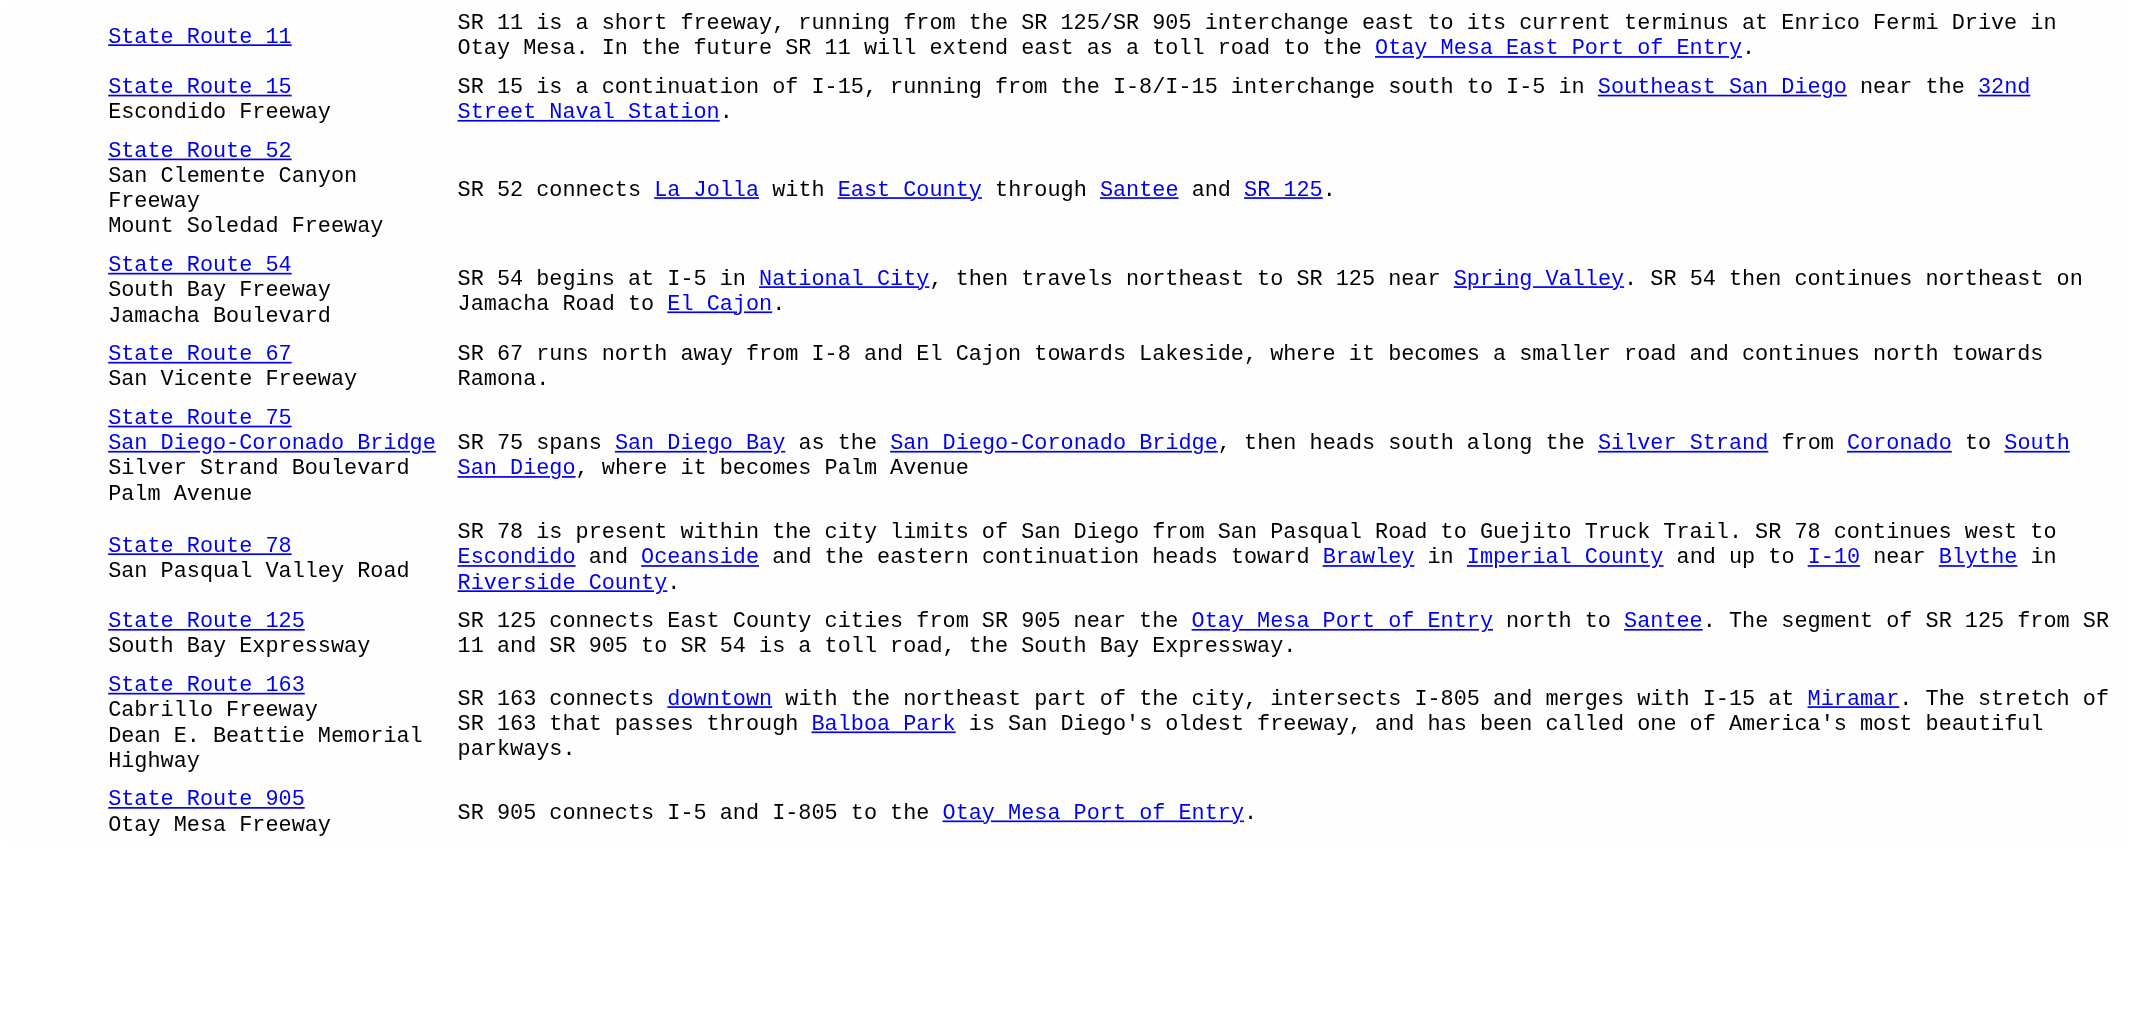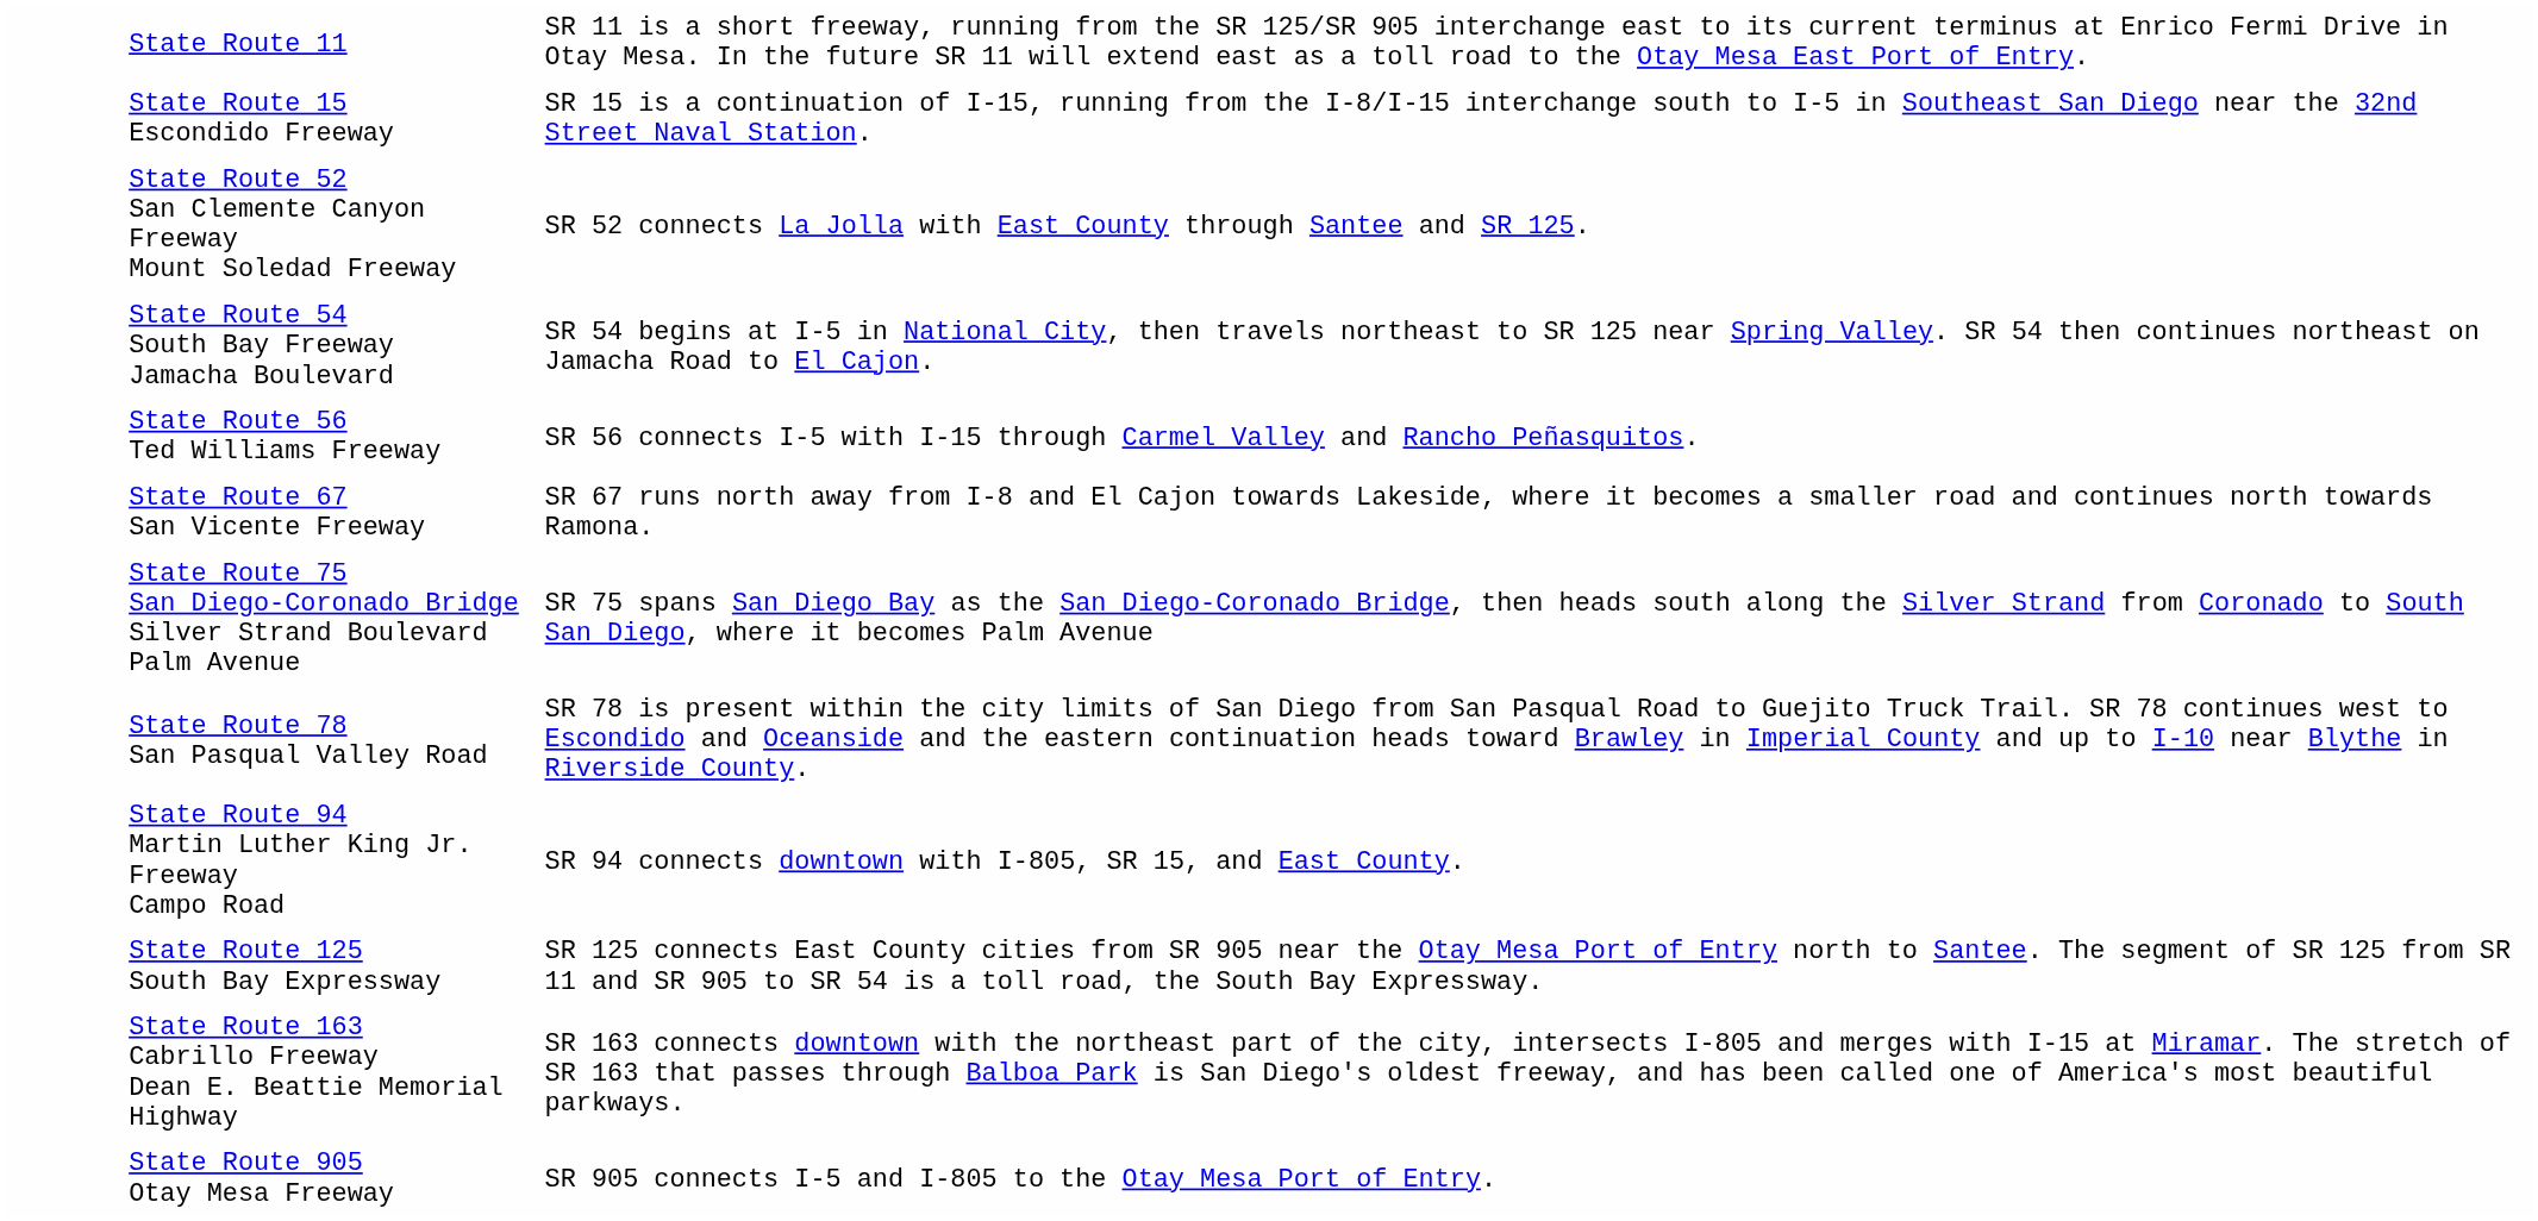 <table width="100%" cellpadding="4" cellspacing="0">
 <tr>
 <td style="width:50px; text-align:center" bgcolor="#FEFEFE"></td>
 <td style="width:200px; text-align:left" bgcolor="#FEFEFE"><a href='#'>State Route 11</a><br></td>
 <td bgcolor="#FEFEFE">SR 11 is a short freeway, running from the SR 125/SR 905 interchange east to its current terminus at Enrico Fermi Drive in Otay Mesa.  In the future SR 11 will extend east as a toll road to the <a href='#'>Otay Mesa East Port of Entry</a>.</td>
 </tr>
 <tr>
 <td style="width:50px; text-align:center" bgcolor="#FEFEFE"></td>
 <td style="width:200px; text-align:left" bgcolor="#FEFEFE"><a href='#'>State Route 15</a><br>Escondido Freeway</td>
 <td bgcolor="#FEFEFE">SR 15 is a continuation of I-15, running from the I-8/I-15 interchange south to I-5 in <a href='#'>Southeast San Diego</a> near the <a href='#'>32nd Street Naval Station</a>.</td>
 </tr>
 <tr>
 <td style="width:50px; text-align:center" bgcolor="#FEFEFE"></td>
 <td style="width:200px; text-align:left" bgcolor="#FEFEFE"><a href='#'>State Route 52</a><br>San Clemente Canyon Freeway<br>Mount Soledad Freeway</td>
 <td bgcolor="#FEFEFE">SR 52 connects <a href='#'>La Jolla</a> with <a href='#'>East County</a> through <a href='#'>Santee</a> and <a href='#'>SR 125</a>.</td>
 </tr>
 <tr>
 <td style="width:50px; text-align:center" bgcolor="#FEFEFE"></td>
 <td style="width:200px; text-align:left" bgcolor="#FEFEFE"><a href='#'>State Route 54</a><br>South Bay Freeway<br>Jamacha Boulevard</td>
 <td bgcolor="#FEFEFE">SR 54 begins at I-5 in <a href='#'>National City</a>, then travels northeast to SR 125 near <a href='#'>Spring Valley</a>. SR 54 then continues northeast on Jamacha Road to <a href='#'>El Cajon</a>.</td>
 </tr>
 <tr>
 <td style="width:50px; text-align:center" bgcolor="#FEFEFE"></td>
+<td style="width:200px; text-align:left" bgcolor="#FEFEFE"><a href='#'>State Route 56</a><br>Ted Williams Freeway</td>
+<td bgcolor="#FEFEFE">SR 56 connects I-5 with I-15 through <a href='#'>Carmel Valley</a> and <a href='#'>Rancho Peñasquitos</a>.</td>
+</tr>
+<tr>
+<td style="width:50px; text-align:center" bgcolor="#FEFEFE"></td>
 <td style="width:200px; text-align:left" bgcolor="#FEFEFE"><a href='#'>State Route 67</a><br>San Vicente Freeway</td>
 <td bgcolor="#FEFEFE">SR 67 runs north away from I-8 and El Cajon towards Lakeside, where it becomes a smaller road and continues north towards Ramona.</td>
 </tr>
 <tr>
 <td style="width:50px; text-align:center" bgcolor="#FEFEFE"></td>
 <td style="width:200px; text-align:left" bgcolor="#FEFEFE"><a href='#'>State Route 75</a><br><a href='#'>San Diego-Coronado Bridge</a><br>Silver Strand Boulevard<br>Palm Avenue</td>
 <td bgcolor="#FEFEFE">SR 75 spans <a href='#'>San Diego Bay</a> as the <a href='#'>San Diego-Coronado Bridge</a>, then heads south along the <a href='#'>Silver Strand</a> from <a href='#'>Coronado</a> to <a href='#'>South San Diego</a>, where it becomes Palm Avenue</td>
 </tr>
 <tr>
 <td style="width:50px; text-align:center" bgcolor="#FEFEFE"></td>
 <td style="width:200px; text-align:left" bgcolor="#FEFEFE"><a href='#'>State Route 78</a><br>San Pasqual Valley Road</td>
 <td bgcolor="#FEFEFE">SR 78 is present within the city limits of San Diego from San Pasqual Road to Guejito Truck Trail.  SR 78 continues west to <a href='#'>Escondido</a> and <a href='#'>Oceanside</a> and the eastern continuation heads toward <a href='#'>Brawley</a> in <a href='#'>Imperial County</a> and up to <a href='#'>I-10</a> near <a href='#'>Blythe</a> in <a href='#'>Riverside County</a>.</td>
+</tr>
+<tr>
+<td style="width:50px; text-align:center" bgcolor="#FEFEFE"></td>
+<td style="width:200px; text-align:left" bgcolor="#FEFEFE"><a href='#'>State Route 94</a><br>Martin Luther King Jr. Freeway<br>Campo Road</td>
+<td bgcolor="#FEFEFE">SR 94 connects <a href='#'>downtown</a> with I-805, SR 15, and <a href='#'>East County</a>.</td>
 </tr>
 <tr>
 <td style="width:50px; text-align:center" bgcolor="#FEFEFE"></td>
 <td style="width:200px; text-align:left" bgcolor="#FEFEFE"><a href='#'>State Route 125</a><br>South Bay Expressway</td>
 <td bgcolor="#FEFEFE">SR 125 connects East County cities from SR 905 near the <a href='#'>Otay Mesa Port of Entry</a> north to <a href='#'>Santee</a>. The segment of SR 125 from SR 11 and SR 905 to SR 54 is a toll road, the South Bay Expressway.</td>
 </tr>
 <tr>
 <td style="width:50px; text-align:center" bgcolor="#FEFEFE"></td>
 <td style="width:200px; text-align:left" bgcolor="#FEFEFE"><a href='#'>State Route 163</a><br>Cabrillo Freeway<br>Dean E. Beattie Memorial Highway</td>
 <td bgcolor="#FEFEFE">SR 163 connects <a href='#'>downtown</a> with the northeast part of the city, intersects I-805 and merges with I-15 at <a href='#'>Miramar</a>. The stretch of SR 163 that passes through <a href='#'>Balboa Park</a> is San Diego's oldest freeway, and has been called one of America's most beautiful parkways.</td>
 </tr>
 <tr>
 <td style="width:50px; text-align:center" bgcolor="#FEFEFE"></td>
 <td style="width:200px; text-align:left" bgcolor="#FEFEFE"><a href='#'>State Route 905</a><br>Otay Mesa Freeway</td>
 <td bgcolor="#FEFEFE">SR 905 connects I-5 and I-805 to the <a href='#'>Otay Mesa Port of Entry</a>.</td>
 </tr>
 </table>
